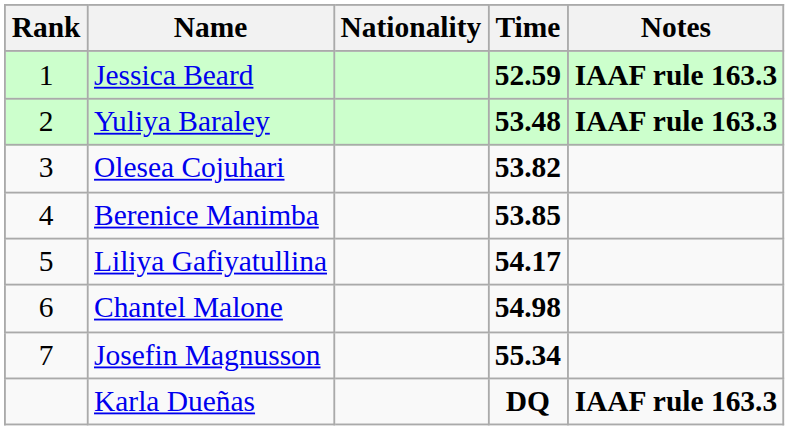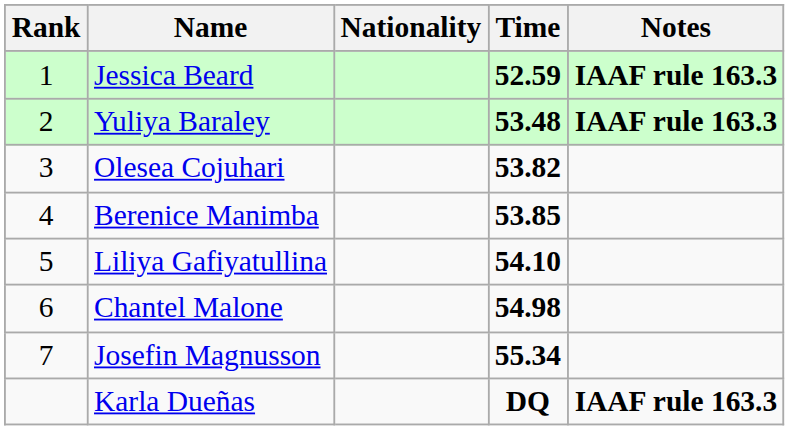 <table class="wikitable sortable" style="text-align:center">
 <tr>
 <th>Rank</th>
 <th>Name</th>
 <th>Nationality</th>
 <th>Time</th>
 <th>Notes</th>
 </tr>
 <tr bgcolor=ccffcc>
 <td>1</td>
 <td align=left><a href='#'>Jessica Beard</a></td>
 <td align=left></td>
 <td><strong>52.59</strong></td>
 <td><strong>IAAF rule 163.3</strong></td>
 </tr>
 <tr bgcolor=ccffcc>
 <td>2</td>
 <td align=left><a href='#'>Yuliya Baraley</a></td>
 <td align=left></td>
 <td><strong>53.48</strong></td>
 <td><strong>IAAF rule 163.3</strong></td>
 </tr>
 <tr>
 <td>3</td>
 <td align=left><a href='#'>Olesea Cojuhari</a></td>
 <td align=left></td>
 <td><strong>53.82</strong></td>
 <td></td>
 </tr>
 <tr>
 <td>4</td>
 <td align=left><a href='#'>Berenice Manimba</a></td>
 <td align=left></td>
 <td><strong>53.85</strong></td>
 <td></td>
 </tr>
 <tr>
 <td>5</td>
 <td align=left><a href='#'>Liliya Gafiyatullina</a></td>
 <td align=left></td>
-<td><strong>54.17</strong></td>
+<td><strong>54.10</strong></td>
 <td></td>
 </tr>
 <tr>
 <td>6</td>
 <td align=left><a href='#'>Chantel Malone</a></td>
 <td align=left></td>
 <td><strong>54.98</strong></td>
 <td></td>
 </tr>
 <tr>
 <td>7</td>
 <td align=left><a href='#'>Josefin Magnusson</a></td>
 <td align=left></td>
 <td><strong>55.34</strong></td>
 <td></td>
 </tr>
 <tr>
 <td></td>
 <td align=left><a href='#'>Karla Dueñas</a></td>
 <td align=left></td>
 <td><strong>DQ</strong></td>
 <td><strong>IAAF rule 163.3</strong></td>
 </tr>
 </table>
